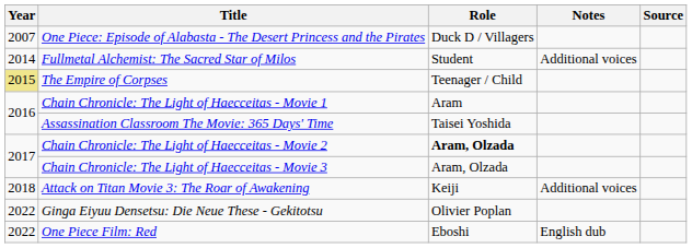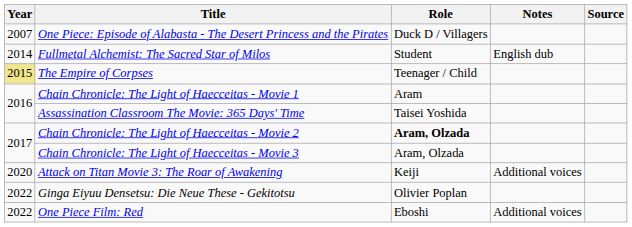 <table class="wikitable sortable plainrowheaders">
 <tr>
 <th>Year</th>
 <th>Title</th>
 <th>Role</th>
 <th class="unsortable">Notes</th>
 <th class="unsortable">Source</th>
 </tr>
 <tr>
 <td>2007</td>
 <td><em><a href='#'>One Piece: Episode of Alabasta - The Desert Princess and the Pirates</a></em></td>
 <td>Duck D / Villagers</td>
 <td></td>
 <td></td>
 </tr>
 <tr>
 <td>2014</td>
 <td><em><a href='#'>Fullmetal Alchemist: The Sacred Star of Milos</a></em></td>
 <td>Student</td>
-<td>Additional voices</td>
+<td>English dub</td>
 <td></td>
 </tr>
 <tr>
 <td style="background: khaki;">2015</td>
 <td><em><a href='#'>The Empire of Corpses</a></em></td>
 <td>Teenager / Child</td>
 <td></td>
 <td></td>
 </tr>
 <tr>
 <td rowspan="2">2016</td>
 <td><em><a href='#'>Chain Chronicle: The Light of Haecceitas - Movie 1</a></em></td>
 <td>Aram</td>
 <td></td>
 <td></td>
 </tr>
 <tr>
 <td><em><a href='#'>Assassination Classroom The Movie: 365 Days' Time</a></em></td>
 <td>Taisei Yoshida</td>
 <td></td>
 <td></td>
 </tr>
 <tr>
 <td rowspan="2">2017</td>
 <td><em><a href='#'>Chain Chronicle: The Light of Haecceitas - Movie 2</a></em></td>
 <td><strong>Aram, Olzada</strong></td>
 <td></td>
 <td></td>
 </tr>
 <tr>
 <td><em><a href='#'>Chain Chronicle: The Light of Haecceitas - Movie 3</a></em></td>
 <td>Aram, Olzada</td>
 <td></td>
 </tr>
 <tr>
-<td>2018</td>
+<td>2020</td>
 <td><em><a href='#'>Attack on Titan Movie 3: The Roar of Awakening</a></em></td>
 <td>Keiji</td>
 <td>Additional voices</td>
 <td></td>
 </tr>
 <tr>
 <td>2022</td>
 <td><em>Ginga Eiyuu Densetsu: Die Neue These - Gekitotsu</em></td>
 <td>Olivier Poplan</td>
 <td></td>
 <td></td>
 </tr>
 <tr>
 <td>2022</td>
 <td><em><a href='#'>One Piece Film: Red</a></em></td>
 <td>Eboshi</td>
-<td>English dub</td>
+<td>Additional voices</td>
 <td></td>
 </tr>
 </table>
